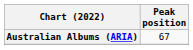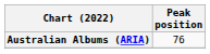 <table class="wikitable sortable plainrowheaders" style="text-align:center">
 <tr>
 <th scope="col">Chart (2022)</th>
 <th scope="col">Peak<br>position</th>
 </tr>
 <tr>
 <th scope="row">Australian Albums (<a href='#'>ARIA</a>)</th>
-<td>67</td>
+<td>76</td>
 </tr>
 <tr>
 </tr>
 <tr>
 </tr>
 <tr>
 </tr>
 <tr>
 </tr>
 <tr>
 </tr>
 <tr>
 </tr>
 </table>
